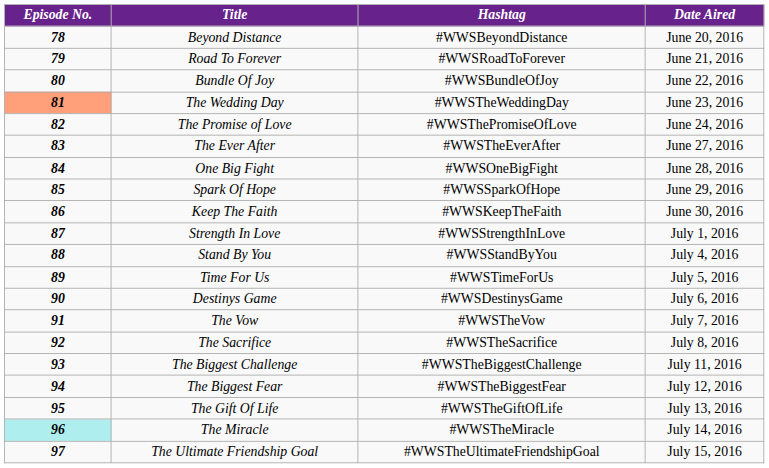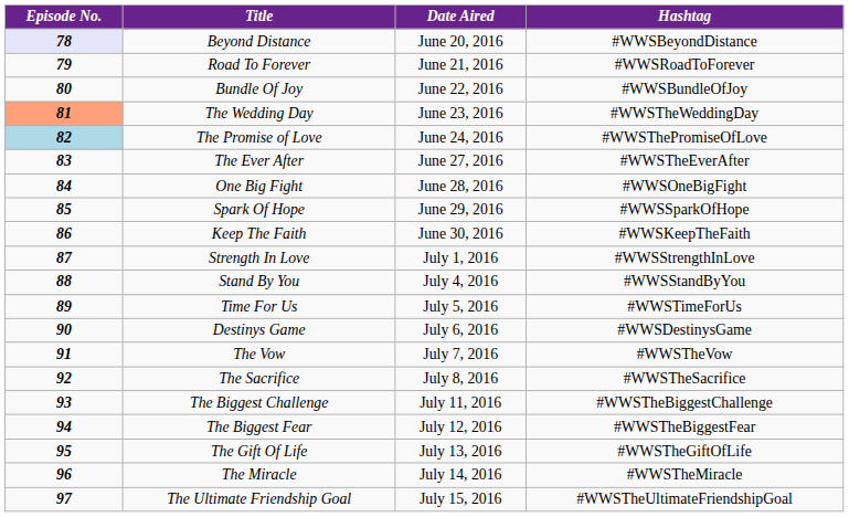 <table class="wikitable" style="text-align:center; font-size:100%; line-height:18px;"  width="100%">
 <tr>
 <th style="background:#68228B; color:#ffffff"><em>Episode No.</em></th>
 <th style="background:#68228B; color:#ffffff"><strong><em>Title</em></strong></th>
+<th style="background:#68228B; color:#ffffff"><em>Date Aired</em></th>
 <th style="background:#68228B; color:#ffffff"><em>Hashtag</em></th>
-<th style="background:#68228B; color:#ffffff"><em>Date Aired</em></th>
 </tr>
 <tr>
-<td><strong><em>78</em></strong></td>
+<td style="background: lavender;"><strong><em>78</em></strong></td>
 <td><em>Beyond Distance</em></td>
+<td>June 20, 2016</td>
 <td>#WWSBeyondDistance</td>
-<td>June 20, 2016</td>
 </tr>
 <tr>
 <td><strong><em>79</em></strong></td>
 <td><em>Road To Forever</em></td>
+<td>June 21, 2016</td>
 <td>#WWSRoadToForever</td>
-<td>June 21, 2016</td>
 </tr>
 <tr>
 <td><strong><em>80</em></strong></td>
 <td><em>Bundle Of Joy</em></td>
+<td>June 22, 2016</td>
 <td>#WWSBundleOfJoy</td>
-<td>June 22, 2016</td>
 </tr>
 <tr>
 <td style="background: lightsalmon;"><strong><em>81</em></strong></td>
 <td><em>The Wedding Day</em></td>
+<td>June 23, 2016</td>
 <td>#WWSTheWeddingDay</td>
-<td>June 23, 2016</td>
 </tr>
 <tr>
-<td><strong><em>82</em></strong></td>
+<td style="background: lightblue;"><strong><em>82</em></strong></td>
 <td><em>The Promise of Love</em></td>
+<td>June 24, 2016</td>
 <td>#WWSThePromiseOfLove</td>
-<td>June 24, 2016</td>
 </tr>
 <tr>
 <td><strong><em>83</em></strong></td>
 <td><em>The Ever After</em></td>
+<td>June 27, 2016</td>
 <td>#WWSTheEverAfter</td>
-<td>June 27, 2016</td>
 </tr>
 <tr>
 <td><strong><em>84</em></strong></td>
 <td><em>One Big Fight</em></td>
+<td>June 28, 2016</td>
 <td>#WWSOneBigFight</td>
-<td>June 28, 2016</td>
 </tr>
 <tr>
 <td><strong><em>85</em></strong></td>
 <td><em>Spark Of Hope</em></td>
+<td>June 29, 2016</td>
 <td>#WWSSparkOfHope</td>
-<td>June 29, 2016</td>
 </tr>
 <tr>
 <td><strong><em>86</em></strong></td>
 <td><em>Keep The Faith</em></td>
+<td>June 30, 2016</td>
 <td>#WWSKeepTheFaith</td>
-<td>June 30, 2016</td>
 </tr>
 <tr>
 <td><strong><em>87</em></strong></td>
 <td><em>Strength In Love</em></td>
+<td>July 1, 2016</td>
 <td>#WWSStrengthInLove</td>
-<td>July 1, 2016</td>
 </tr>
 <tr>
 <td><strong><em>88</em></strong></td>
 <td><em>Stand By You</em></td>
+<td>July 4, 2016</td>
 <td>#WWSStandByYou</td>
-<td>July 4, 2016</td>
 </tr>
 <tr>
 <td><strong><em>89</em></strong></td>
 <td><em>Time For Us</em></td>
+<td>July 5, 2016</td>
 <td>#WWSTimeForUs</td>
-<td>July 5, 2016</td>
 </tr>
 <tr>
 <td><strong><em>90</em></strong></td>
 <td><em>Destinys Game</em></td>
+<td>July 6, 2016</td>
 <td>#WWSDestinysGame</td>
-<td>July 6, 2016</td>
 </tr>
 <tr>
 <td><strong><em>91</em></strong></td>
 <td><em>The Vow</em></td>
+<td>July 7, 2016</td>
 <td>#WWSTheVow</td>
-<td>July 7, 2016</td>
 </tr>
 <tr>
 <td><strong><em>92</em></strong></td>
 <td><em>The Sacrifice</em></td>
+<td>July 8, 2016</td>
 <td>#WWSTheSacrifice</td>
-<td>July 8, 2016</td>
 </tr>
 <tr>
 <td><strong><em>93</em></strong></td>
 <td><em>The Biggest Challenge</em></td>
+<td>July 11, 2016</td>
 <td>#WWSTheBiggestChallenge</td>
-<td>July 11, 2016</td>
 </tr>
 <tr>
 <td><strong><em>94</em></strong></td>
 <td><em>The Biggest Fear</em></td>
+<td>July 12, 2016</td>
 <td>#WWSTheBiggestFear</td>
-<td>July 12, 2016</td>
 </tr>
 <tr>
 <td><strong><em>95</em></strong></td>
 <td><em>The Gift Of Life</em></td>
+<td>July 13, 2016</td>
 <td>#WWSTheGiftOfLife</td>
-<td>July 13, 2016</td>
 </tr>
 <tr>
-<td style="background: paleturquoise;"><strong><em>96</em></strong></td>
+<td><strong><em>96</em></strong></td>
 <td><em>The Miracle</em></td>
+<td>July 14, 2016</td>
 <td>#WWSTheMiracle</td>
-<td>July 14, 2016</td>
 </tr>
 <tr>
 <td><strong><em>97</em></strong></td>
 <td><em>The Ultimate Friendship Goal</em></td>
+<td>July 15, 2016</td>
 <td>#WWSTheUltimateFriendshipGoal</td>
-<td>July 15, 2016</td>
 </tr>
 </table>
